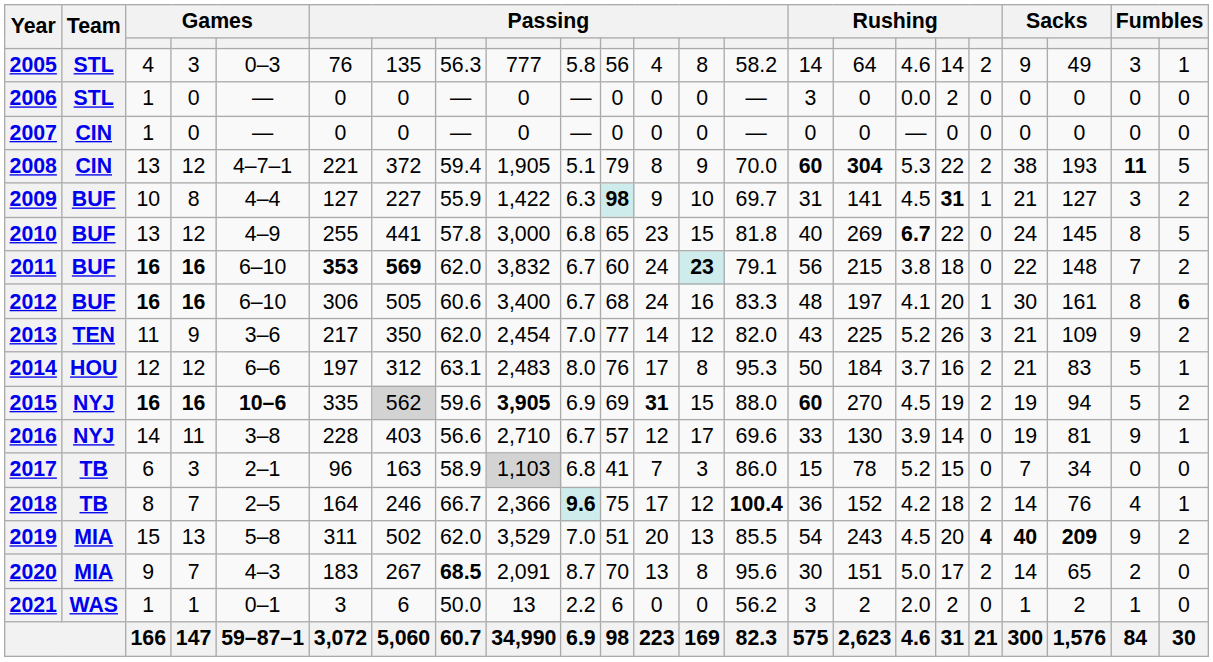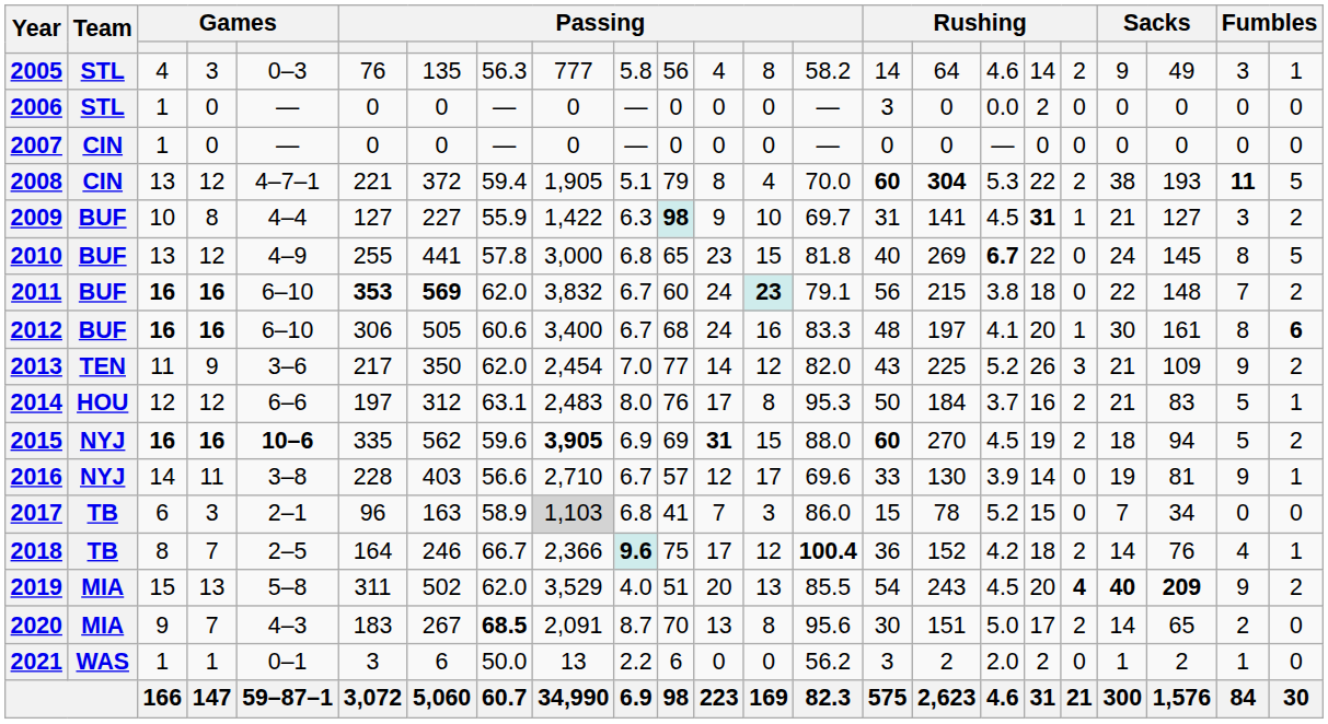 <table class="wikitable" style="text-align: center;">
 <tr>
 <th rowspan="2">Year</th>
 <th rowspan="2">Team</th>
 <th colspan="3">Games</th>
 <th colspan="9">Passing</th>
 <th colspan="5">Rushing</th>
 <th colspan="2">Sacks</th>
 <th colspan="2">Fumbles</th>
 </tr>
 <tr>
 <th></th>
 <th></th>
 <th></th>
 <th></th>
 <th></th>
 <th></th>
 <th></th>
 <th></th>
 <th></th>
 <th></th>
 <th></th>
 <th></th>
 <th></th>
 <th></th>
 <th></th>
 <th></th>
 <th></th>
 <th></th>
 <th></th>
 <th></th>
 <th></th>
 </tr>
 <tr>
 <th><a href='#'>2005</a></th>
 <th><a href='#'>STL</a></th>
 <td>4</td>
 <td>3</td>
 <td>0–3</td>
 <td>76</td>
 <td>135</td>
 <td>56.3</td>
 <td>777</td>
 <td>5.8</td>
 <td>56</td>
 <td>4</td>
 <td>8</td>
 <td>58.2</td>
 <td>14</td>
 <td>64</td>
 <td>4.6</td>
 <td>14</td>
 <td>2</td>
 <td>9</td>
 <td>49</td>
 <td>3</td>
 <td>1</td>
 </tr>
 <tr>
 <th><a href='#'>2006</a></th>
 <th><a href='#'>STL</a></th>
 <td>1</td>
 <td>0</td>
 <td>—</td>
 <td>0</td>
 <td>0</td>
 <td>—</td>
 <td>0</td>
 <td>—</td>
 <td>0</td>
 <td>0</td>
 <td>0</td>
 <td>—</td>
 <td>3</td>
 <td>0</td>
 <td>0.0</td>
 <td>2</td>
 <td>0</td>
 <td>0</td>
 <td>0</td>
 <td>0</td>
 <td>0</td>
 </tr>
 <tr>
 <th><a href='#'>2007</a></th>
 <th><a href='#'>CIN</a></th>
 <td>1</td>
 <td>0</td>
 <td>—</td>
 <td>0</td>
 <td>0</td>
 <td>—</td>
 <td>0</td>
 <td>—</td>
 <td>0</td>
 <td>0</td>
 <td>0</td>
 <td>—</td>
 <td>0</td>
 <td>0</td>
 <td>—</td>
 <td>0</td>
 <td>0</td>
 <td>0</td>
 <td>0</td>
 <td>0</td>
 <td>0</td>
 </tr>
 <tr>
 <th><a href='#'>2008</a></th>
 <th><a href='#'>CIN</a></th>
 <td>13</td>
 <td>12</td>
 <td>4–7–1</td>
 <td>221</td>
 <td>372</td>
 <td>59.4</td>
 <td>1,905</td>
 <td>5.1</td>
 <td>79</td>
 <td>8</td>
-<td>9</td>
+<td>4</td>
 <td>70.0</td>
 <td><strong>60</strong></td>
 <td><strong>304</strong></td>
 <td>5.3</td>
 <td>22</td>
 <td>2</td>
 <td>38</td>
 <td>193</td>
 <td><strong>11</strong></td>
 <td>5</td>
 </tr>
 <tr>
 <th><a href='#'>2009</a></th>
 <th><a href='#'>BUF</a></th>
 <td>10</td>
 <td>8</td>
 <td>4–4</td>
 <td>127</td>
 <td>227</td>
 <td>55.9</td>
 <td>1,422</td>
 <td>6.3</td>
 <td style="background:#cfecec;"><strong>98</strong></td>
 <td>9</td>
 <td>10</td>
 <td>69.7</td>
 <td>31</td>
 <td>141</td>
 <td>4.5</td>
 <td><strong>31</strong></td>
 <td>1</td>
 <td>21</td>
 <td>127</td>
 <td>3</td>
 <td>2</td>
 </tr>
 <tr>
 <th><a href='#'>2010</a></th>
 <th><a href='#'>BUF</a></th>
 <td>13</td>
 <td>12</td>
 <td>4–9</td>
 <td>255</td>
 <td>441</td>
 <td>57.8</td>
 <td>3,000</td>
 <td>6.8</td>
 <td>65</td>
 <td>23</td>
 <td>15</td>
 <td>81.8</td>
 <td>40</td>
 <td>269</td>
 <td><strong>6.7</strong></td>
 <td>22</td>
 <td>0</td>
 <td>24</td>
 <td>145</td>
 <td>8</td>
 <td>5</td>
 </tr>
 <tr>
 <th><a href='#'>2011</a></th>
 <th><a href='#'>BUF</a></th>
 <td><strong>16</strong></td>
 <td><strong>16</strong></td>
 <td>6–10</td>
 <td><strong>353</strong></td>
 <td><strong>569</strong></td>
 <td>62.0</td>
 <td>3,832</td>
 <td>6.7</td>
 <td>60</td>
 <td>24</td>
 <td style="background:#cfecec;"><strong>23</strong></td>
 <td>79.1</td>
 <td>56</td>
 <td>215</td>
 <td>3.8</td>
 <td>18</td>
 <td>0</td>
 <td>22</td>
 <td>148</td>
 <td>7</td>
 <td>2</td>
 </tr>
 <tr>
 <th><a href='#'>2012</a></th>
 <th><a href='#'>BUF</a></th>
 <td><strong>16</strong></td>
 <td><strong>16</strong></td>
 <td>6–10</td>
 <td>306</td>
 <td>505</td>
 <td>60.6</td>
 <td>3,400</td>
 <td>6.7</td>
 <td>68</td>
 <td>24</td>
 <td>16</td>
 <td>83.3</td>
 <td>48</td>
 <td>197</td>
 <td>4.1</td>
 <td>20</td>
 <td>1</td>
 <td>30</td>
 <td>161</td>
 <td>8</td>
 <td><strong>6</strong></td>
 </tr>
 <tr>
 <th><a href='#'>2013</a></th>
 <th><a href='#'>TEN</a></th>
 <td>11</td>
 <td>9</td>
 <td>3–6</td>
 <td>217</td>
 <td>350</td>
 <td>62.0</td>
 <td>2,454</td>
 <td>7.0</td>
 <td>77</td>
 <td>14</td>
 <td>12</td>
 <td>82.0</td>
 <td>43</td>
 <td>225</td>
 <td>5.2</td>
 <td>26</td>
 <td>3</td>
 <td>21</td>
 <td>109</td>
 <td>9</td>
 <td>2</td>
 </tr>
 <tr>
 <th><a href='#'>2014</a></th>
 <th><a href='#'>HOU</a></th>
 <td>12</td>
 <td>12</td>
 <td>6–6</td>
 <td>197</td>
 <td>312</td>
 <td>63.1</td>
 <td>2,483</td>
 <td>8.0</td>
 <td>76</td>
 <td>17</td>
 <td>8</td>
 <td>95.3</td>
 <td>50</td>
 <td>184</td>
 <td>3.7</td>
 <td>16</td>
 <td>2</td>
 <td>21</td>
 <td>83</td>
 <td>5</td>
 <td>1</td>
 </tr>
 <tr>
 <th><a href='#'>2015</a></th>
 <th><a href='#'>NYJ</a></th>
 <td><strong>16</strong></td>
 <td><strong>16</strong></td>
 <td><strong>10–6</strong></td>
 <td>335</td>
-<td style="background: lightgrey;">562</td>
+<td>562</td>
 <td>59.6</td>
 <td><strong>3,905</strong></td>
 <td>6.9</td>
 <td>69</td>
 <td><strong>31</strong></td>
 <td>15</td>
 <td>88.0</td>
 <td><strong>60</strong></td>
 <td>270</td>
 <td>4.5</td>
 <td>19</td>
 <td>2</td>
-<td>19</td>
+<td>18</td>
 <td>94</td>
 <td>5</td>
 <td>2</td>
 </tr>
 <tr>
 <th><a href='#'>2016</a></th>
 <th><a href='#'>NYJ</a></th>
 <td>14</td>
 <td>11</td>
 <td>3–8</td>
 <td>228</td>
 <td>403</td>
 <td>56.6</td>
 <td>2,710</td>
 <td>6.7</td>
 <td>57</td>
 <td>12</td>
 <td>17</td>
 <td>69.6</td>
 <td>33</td>
 <td>130</td>
 <td>3.9</td>
 <td>14</td>
 <td>0</td>
 <td>19</td>
 <td>81</td>
 <td>9</td>
 <td>1</td>
 </tr>
 <tr>
 <th><a href='#'>2017</a></th>
 <th><a href='#'>TB</a></th>
 <td>6</td>
 <td>3</td>
 <td>2–1</td>
 <td>96</td>
 <td>163</td>
 <td>58.9</td>
 <td style="background: lightgrey;">1,103</td>
 <td>6.8</td>
 <td>41</td>
 <td>7</td>
 <td>3</td>
 <td>86.0</td>
 <td>15</td>
 <td>78</td>
 <td>5.2</td>
 <td>15</td>
 <td>0</td>
 <td>7</td>
 <td>34</td>
 <td>0</td>
 <td>0</td>
 </tr>
 <tr>
 <th><a href='#'>2018</a></th>
 <th><a href='#'>TB</a></th>
 <td>8</td>
 <td>7</td>
 <td>2–5</td>
 <td>164</td>
 <td>246</td>
 <td>66.7</td>
 <td>2,366</td>
 <td style="background:#cfecec;"><strong>9.6</strong></td>
 <td>75</td>
 <td>17</td>
 <td>12</td>
 <td><strong>100.4</strong></td>
 <td>36</td>
 <td>152</td>
 <td>4.2</td>
 <td>18</td>
 <td>2</td>
 <td>14</td>
 <td>76</td>
 <td>4</td>
 <td>1</td>
 </tr>
 <tr>
 <th><a href='#'>2019</a></th>
 <th><a href='#'>MIA</a></th>
 <td>15</td>
 <td>13</td>
 <td>5–8</td>
 <td>311</td>
 <td>502</td>
 <td>62.0</td>
 <td>3,529</td>
-<td>7.0</td>
+<td>4.0</td>
 <td>51</td>
 <td>20</td>
 <td>13</td>
 <td>85.5</td>
 <td>54</td>
 <td>243</td>
 <td>4.5</td>
 <td>20</td>
 <td><strong>4</strong></td>
 <td><strong>40</strong></td>
 <td><strong>209</strong></td>
 <td>9</td>
 <td>2</td>
 </tr>
 <tr>
 <th><a href='#'>2020</a></th>
 <th><a href='#'>MIA</a></th>
 <td>9</td>
 <td>7</td>
 <td>4–3</td>
 <td>183</td>
 <td>267</td>
 <td><strong>68.5</strong></td>
 <td>2,091</td>
 <td>8.7</td>
 <td>70</td>
 <td>13</td>
 <td>8</td>
 <td>95.6</td>
 <td>30</td>
 <td>151</td>
 <td>5.0</td>
 <td>17</td>
 <td>2</td>
 <td>14</td>
 <td>65</td>
 <td>2</td>
 <td>0</td>
 </tr>
 <tr>
 <th><a href='#'>2021</a></th>
 <th><a href='#'>WAS</a></th>
 <td>1</td>
 <td>1</td>
 <td>0–1</td>
 <td>3</td>
 <td>6</td>
 <td>50.0</td>
 <td>13</td>
 <td>2.2</td>
 <td>6</td>
 <td>0</td>
 <td>0</td>
 <td>56.2</td>
 <td>3</td>
 <td>2</td>
 <td>2.0</td>
 <td>2</td>
 <td>0</td>
 <td>1</td>
 <td>2</td>
 <td>1</td>
 <td>0</td>
 </tr>
 <tr>
 <th colspan="2"></th>
 <th>166</th>
 <th>147</th>
 <th>59–87–1</th>
 <th>3,072</th>
 <th>5,060</th>
 <th>60.7</th>
 <th>34,990</th>
 <th>6.9</th>
 <th>98</th>
 <th>223</th>
 <th>169</th>
 <th>82.3</th>
 <th>575</th>
 <th>2,623</th>
 <th>4.6</th>
 <th>31</th>
 <th>21</th>
 <th>300</th>
 <th>1,576</th>
 <th>84</th>
 <th>30</th>
 </tr>
 </table>
